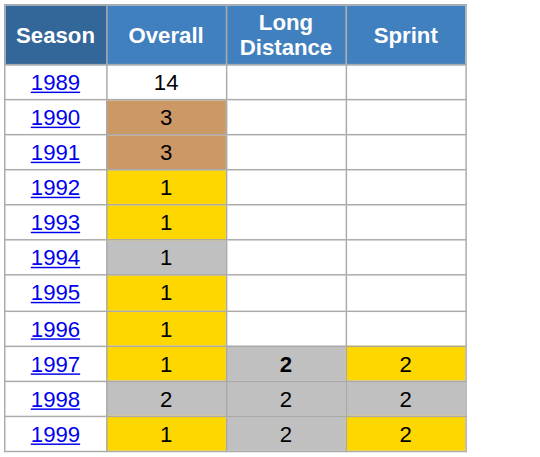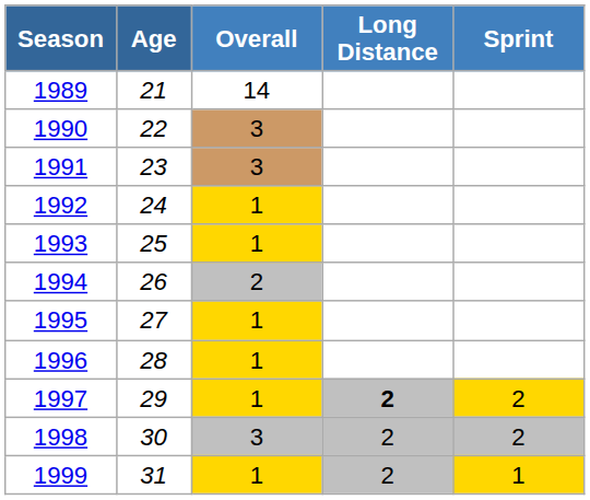 <table class="wikitable" style="font-size:95%; text-align:center; border:grey solid 1px; border-collapse:collapse; background:#ffffff;">
 <tr>
 <th style="background-color:#369; color:white; width:60px;"> Season </th>
+<th style="background-color:#369; color:white; width:40px;"> Age </th>
 <th style="background-color:#4180be; color:white; width:75px;">Overall</th>
 <th style="background-color:#4180be; color:white; width:75px;">Long Distance</th>
 <th style="background-color:#4180be; color:white; width:75px;">Sprint</th>
 </tr>
 <tr>
 <td><a href='#'>1989</a></td>
+<td><em>21</em></td>
 <td>14</td>
 <td></td>
 <td></td>
 </tr>
 <tr>
 <td><a href='#'>1990</a></td>
+<td><em>22</em></td>
 <td style="background:#c96;">3</td>
 <td></td>
 <td></td>
 </tr>
 <tr>
 <td><a href='#'>1991</a></td>
+<td><em>23</em></td>
 <td style="background:#c96;">3</td>
 <td></td>
 <td></td>
 </tr>
 <tr>
 <td><a href='#'>1992</a></td>
+<td><em>24</em></td>
 <td style="background:gold;">1</td>
 <td></td>
 <td></td>
 </tr>
 <tr>
 <td><a href='#'>1993</a></td>
+<td><em>25</em></td>
 <td style="background:gold;">1</td>
 <td></td>
 <td></td>
 </tr>
 <tr>
 <td><a href='#'>1994</a></td>
-<td style="background:silver;">1</td>
+<td><em>26</em></td>
+<td style="background:silver;">2</td>
 <td></td>
 <td></td>
 </tr>
 <tr>
 <td><a href='#'>1995</a></td>
+<td><em>27</em></td>
 <td style="background:gold;">1</td>
 <td></td>
 <td></td>
 </tr>
 <tr>
 <td><a href='#'>1996</a></td>
+<td><em>28</em></td>
 <td style="background:gold;">1</td>
 <td></td>
 <td></td>
 </tr>
 <tr>
 <td><a href='#'>1997</a></td>
+<td><em>29</em></td>
 <td style="background:gold;">1</td>
 <td style="background:silver;"><strong>2</strong></td>
 <td style="background:gold;">2</td>
 </tr>
 <tr>
 <td><a href='#'>1998</a></td>
-<td style="background:silver;">2</td>
+<td><em>30</em></td>
+<td style="background:silver;">3</td>
 <td style="background:silver;">2</td>
 <td style="background:silver;">2</td>
 </tr>
 <tr>
 <td><a href='#'>1999</a></td>
+<td><em>31</em></td>
 <td style="background:gold;">1</td>
 <td style="background:silver;">2</td>
-<td style="background:gold;">2</td>
+<td style="background:gold;">1</td>
 </tr>
 </table>
